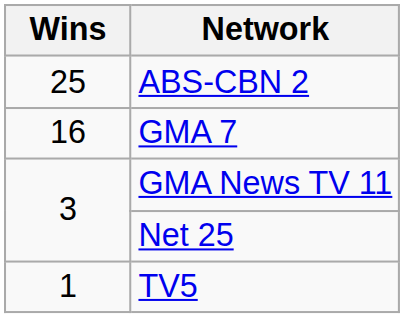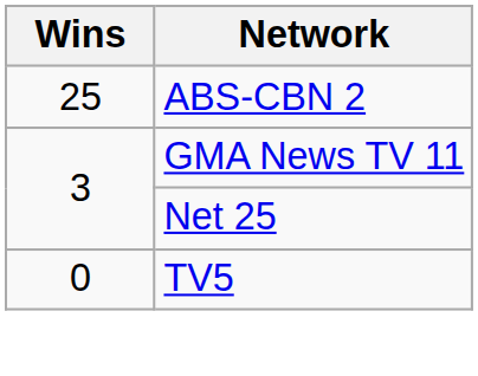 <table class="wikitable sortable">
 <tr>
 <th scope="col" style="width:55px;">Wins</th>
 <th scope="col" style="text-align:center;">Network</th>
 </tr>
 <tr>
 <td scope=row style="text-align:center">25</td>
 <td><a href='#'>ABS-CBN 2</a></td>
 </tr>
 <tr>
-<td scope=row style="text-align:center">16</td>
-<td><a href='#'>GMA 7</a></td>
-</tr>
-<tr>
 <td scope=row rowspan="2" style="text-align:center">3</td>
 <td><a href='#'>GMA News TV 11</a></td>
 </tr>
 <tr>
 <td><a href='#'>Net 25</a></td>
 </tr>
 <tr>
-<td scope=row style="text-align:center">1</td>
+<td scope=row style="text-align:center">0</td>
 <td><a href='#'>TV5</a></td>
 </tr>
 </table>
